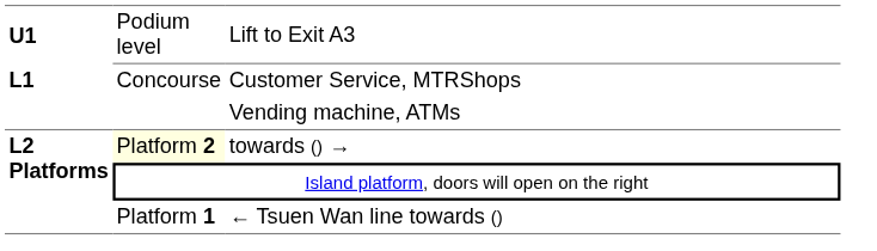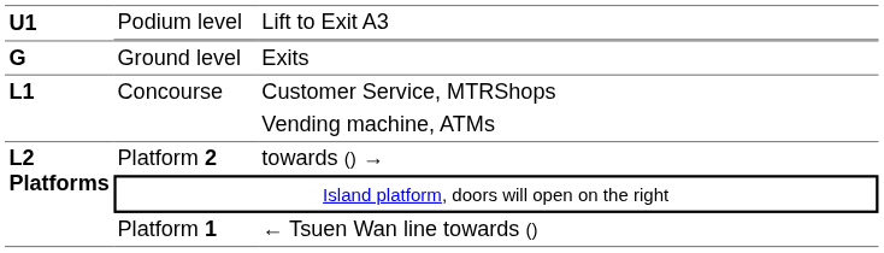 <table border=0 cellspacing=0 cellpadding=3>
 <tr>
 <td style="border-top:solid 1px gray;border-top:solid 1px gray;width:50px;"><strong>U1</strong></td>
 <td style="border-top:solid 1px gray;border-bottom:solid 1px gray;width:70px;">Podium level</td>
 <td style="border-top:solid 1px gray;border-bottom:solid 1px gray;width:450px;">Lift to Exit A3</td>
+</tr>
+<tr>
+<td style="border-bottom:solid 1px gray;border-top:solid 1px gray;width:50px;vertical-align:top;"><strong>G</strong></td>
+<td style="border-top:solid 1px gray;border-bottom:solid 1px gray;width:100px;vertical-align:top;">Ground level</td>
+<td style="border-top:solid 1px gray;border-bottom:solid 1px gray;width:400px;vertical-align:top;">Exits</td>
 </tr>
 <tr>
 <td style="border-bottom:solid 1px gray;vertical-align:top;" rowspan=2><strong>L1</strong></td>
 <td style="border-bottom:solid 1px gray;vertical-align:top;" rowspan=2>Concourse</td>
 <td>Customer Service, MTRShops</td>
 </tr>
 <tr>
 <td style="border-bottom:solid 1px gray;">Vending machine, ATMs</td>
 </tr>
 <tr>
 <td style="border-bottom:solid 1px gray;vertical-align:top;" rowspan=3><strong>L2<br>Platforms</strong></td>
-<td style="background: lightyellow;">Platform <span><strong>2</strong></span></td>
+<td>Platform <span><strong>2</strong></span></td>
 <td>  towards  <small>()</small> →</td>
 </tr>
 <tr>
 <td style="border-top:solid 2px black;border-right:solid 2px black;border-left:solid 2px black;border-bottom:solid 2px black;text-align:center;" colspan=2><small><a href='#'>Island platform</a>, doors will open on the right</small></td>
 </tr>
 <tr>
 <td style="border-bottom:solid 1px gray;">Platform <span><strong>1</strong></span></td>
 <td style="border-bottom:solid 1px gray;">←  Tsuen Wan line towards  <small>()</small></td>
 </tr>
 </table>
